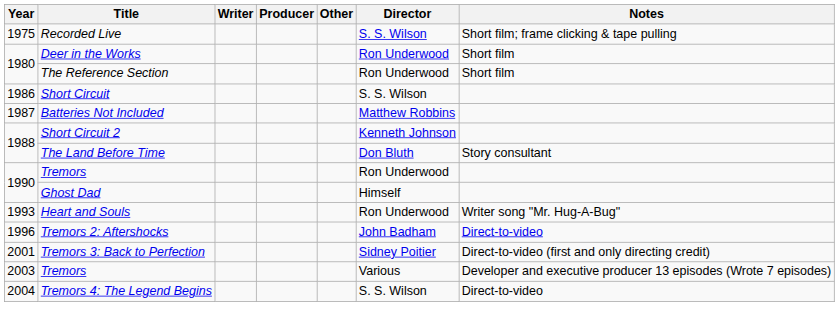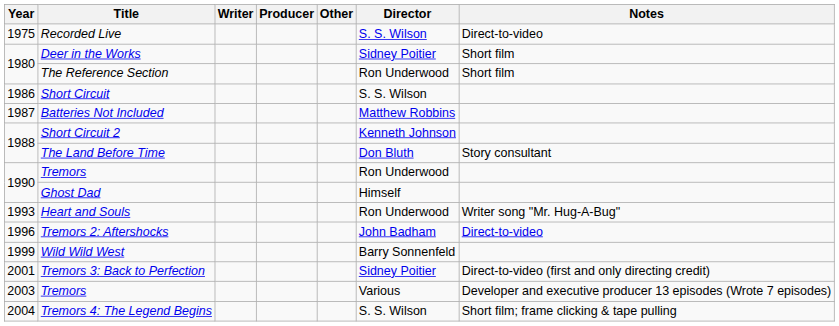 <table class="wikitable sortable">
 <tr>
 <th>Year</th>
 <th>Title</th>
 <th>Writer</th>
 <th>Producer</th>
 <th>Other</th>
 <th>Director</th>
 <th>Notes</th>
 </tr>
 <tr>
 <td>1975</td>
 <td><em>Recorded Live</em></td>
 <td></td>
 <td></td>
 <td></td>
 <td><a href='#'>S. S. Wilson</a></td>
-<td>Short film; frame clicking & tape pulling</td>
+<td>Direct-to-video</td>
 </tr>
 <tr>
 <td rowspan="2">1980</td>
 <td><em><a href='#'>Deer in the Works</a></em></td>
 <td></td>
 <td></td>
 <td></td>
-<td><a href='#'>Ron Underwood</a></td>
+<td><a href='#'>Sidney Poitier</a></td>
 <td>Short film</td>
 </tr>
 <tr>
 <td><em>The Reference Section</em></td>
 <td></td>
 <td></td>
 <td></td>
 <td>Ron Underwood</td>
 <td>Short film</td>
 </tr>
 <tr>
 <td>1986</td>
 <td><em><a href='#'>Short Circuit</a></em></td>
 <td></td>
 <td></td>
 <td></td>
 <td>S. S. Wilson</td>
 <td></td>
 </tr>
 <tr>
 <td>1987</td>
 <td><em><a href='#'>Batteries Not Included</a></em></td>
 <td></td>
 <td></td>
 <td></td>
 <td><a href='#'>Matthew Robbins</a></td>
 <td></td>
 </tr>
 <tr>
 <td rowspan="2">1988</td>
 <td><em><a href='#'>Short Circuit 2</a></em></td>
 <td></td>
 <td></td>
 <td></td>
 <td><a href='#'>Kenneth Johnson</a></td>
 <td></td>
 </tr>
 <tr>
 <td><em><a href='#'>The Land Before Time</a></em></td>
 <td></td>
 <td></td>
 <td></td>
 <td><a href='#'>Don Bluth</a></td>
 <td>Story consultant</td>
 </tr>
 <tr>
 <td rowspan="2">1990</td>
 <td><em><a href='#'>Tremors</a></em></td>
 <td></td>
 <td></td>
 <td></td>
 <td>Ron Underwood</td>
 <td></td>
 </tr>
 <tr>
 <td><em><a href='#'>Ghost Dad</a></em></td>
 <td></td>
 <td></td>
 <td></td>
 <td>Himself</td>
 <td></td>
 </tr>
 <tr>
 <td>1993</td>
 <td><em><a href='#'>Heart and Souls</a></em></td>
 <td></td>
 <td></td>
 <td></td>
 <td>Ron Underwood</td>
 <td>Writer song "Mr. Hug-A-Bug"</td>
 </tr>
 <tr>
 <td>1996</td>
 <td><em><a href='#'>Tremors 2: Aftershocks</a></em></td>
 <td></td>
 <td></td>
 <td></td>
 <td><a href='#'>John Badham</a></td>
 <td><a href='#'>Direct-to-video</a></td>
 </tr>
 <tr>
+<td>1999</td>
+<td><em><a href='#'>Wild Wild West</a></em></td>
+<td></td>
+<td></td>
+<td></td>
+<td>Barry Sonnenfeld</td>
+<td></td>
+</tr>
+<tr>
 <td>2001</td>
 <td><em><a href='#'>Tremors 3: Back to Perfection</a></em></td>
 <td></td>
 <td></td>
 <td></td>
 <td><a href='#'>Sidney Poitier</a></td>
 <td>Direct-to-video (first and only directing credit)</td>
 </tr>
 <tr>
 <td>2003</td>
 <td><em><a href='#'>Tremors</a></em></td>
 <td></td>
 <td></td>
 <td></td>
 <td>Various</td>
 <td>Developer and executive producer 13 episodes (Wrote 7 episodes)</td>
 </tr>
 <tr>
 <td>2004</td>
 <td><em><a href='#'>Tremors 4: The Legend Begins</a></em></td>
 <td></td>
 <td></td>
 <td></td>
 <td>S. S. Wilson</td>
-<td>Direct-to-video</td>
+<td>Short film; frame clicking & tape pulling</td>
 </tr>
 </table>
